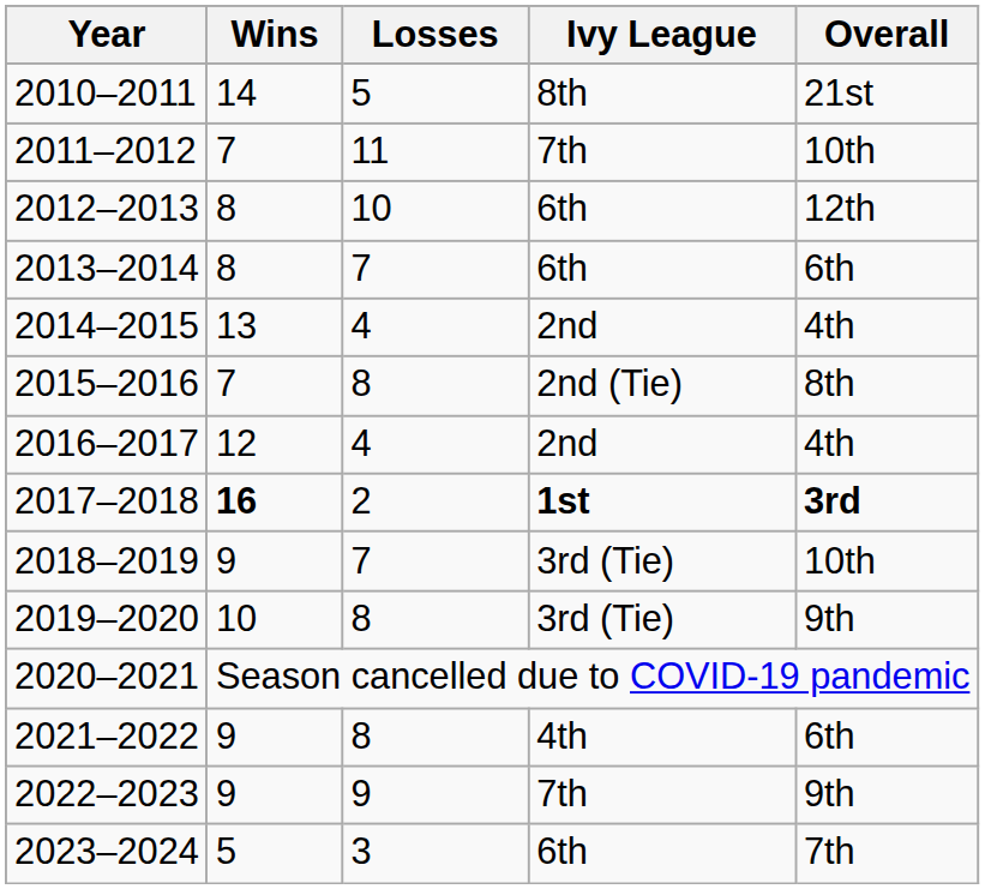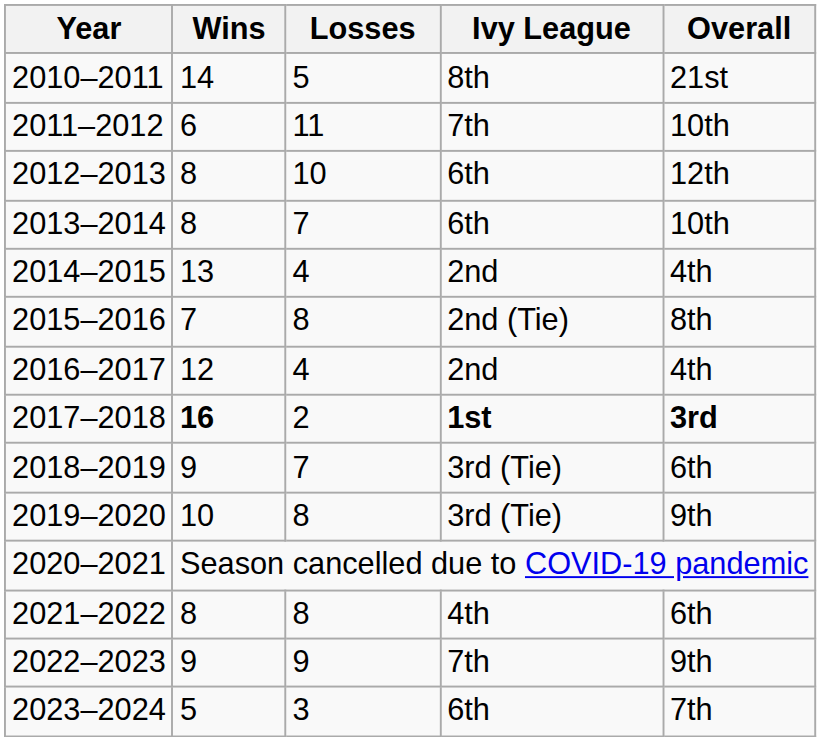 <table class="wikitable">
 <tr>
 <th>Year</th>
 <th>Wins</th>
 <th>Losses</th>
 <th>Ivy League</th>
 <th>Overall</th>
 </tr>
 <tr>
 <td>2010–2011</td>
 <td>14</td>
 <td>5</td>
 <td>8th</td>
 <td>21st</td>
 </tr>
 <tr>
 <td>2011–2012</td>
-<td>7</td>
+<td>6</td>
 <td>11</td>
 <td>7th</td>
 <td>10th</td>
 </tr>
 <tr>
 <td>2012–2013</td>
 <td>8</td>
 <td>10</td>
 <td>6th</td>
 <td>12th</td>
 </tr>
 <tr>
 <td>2013–2014</td>
 <td>8</td>
 <td>7</td>
 <td>6th</td>
-<td>6th</td>
+<td>10th</td>
 </tr>
 <tr>
 <td>2014–2015</td>
 <td>13</td>
 <td>4</td>
 <td>2nd</td>
 <td>4th</td>
 </tr>
 <tr>
 <td>2015–2016</td>
 <td>7</td>
 <td>8</td>
 <td>2nd (Tie)</td>
 <td>8th</td>
 </tr>
 <tr>
 <td>2016–2017</td>
 <td>12</td>
 <td>4</td>
 <td>2nd</td>
 <td>4th</td>
 </tr>
 <tr>
 <td>2017–2018</td>
 <td><strong>16</strong></td>
 <td>2</td>
 <td><strong>1st</strong></td>
 <td><strong>3rd</strong></td>
 </tr>
 <tr>
 <td>2018–2019</td>
 <td>9</td>
 <td>7</td>
 <td>3rd (Tie)</td>
-<td>10th</td>
+<td>6th</td>
 </tr>
 <tr>
 <td>2019–2020</td>
 <td>10</td>
 <td>8</td>
 <td>3rd (Tie)</td>
 <td>9th</td>
 </tr>
 <tr>
 <td>2020–2021</td>
 <td colspan="4">Season cancelled due to <a href='#'>COVID-19 pandemic</a></td>
 </tr>
 <tr>
 <td>2021–2022</td>
-<td>9</td>
+<td>8</td>
 <td>8</td>
 <td>4th</td>
 <td>6th</td>
 </tr>
 <tr>
 <td>2022–2023</td>
 <td>9</td>
 <td>9</td>
 <td>7th</td>
 <td>9th</td>
 </tr>
 <tr>
 <td>2023–2024</td>
 <td>5</td>
 <td>3</td>
 <td>6th</td>
 <td>7th</td>
 </tr>
 </table>
